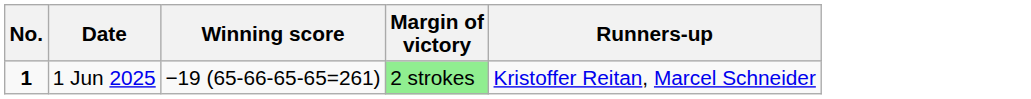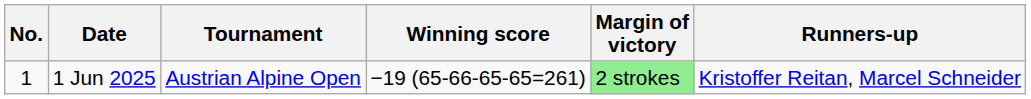 <table class="wikitable" style="font-size:95%;">
 <tr>
 <th>No.</th>
 <th>Date</th>
+<th>Tournament</th>
 <th>Winning score</th>
 <th>Margin of<br>victory</th>
 <th>Runners-up</th>
 </tr>
 <tr>
-<td align=center><strong>1</strong></td>
+<td align=center>1</td>
 <td align=right>1 Jun <a href='#'>2025</a></td>
+<td><a href='#'>Austrian Alpine Open</a></td>
 <td>−19 (65-66-65-65=261)</td>
 <td style="background: lightgreen;">2 strokes</td>
 <td> <a href='#'>Kristoffer Reitan</a>,  <a href='#'>Marcel Schneider</a></td>
 </tr>
 </table>
